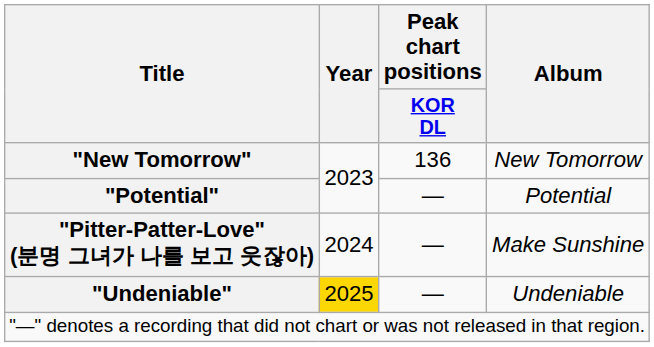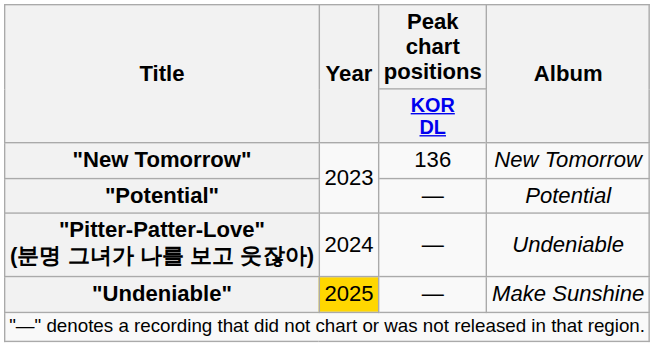 <table class="wikitable plainrowheaders" style="text-align:center">
 <tr>
 <th scope="col" rowspan="2">Title</th>
 <th scope="col" rowspan="2">Year</th>
 <th scope="col">Peak chart positions</th>
 <th scope="col" rowspan="2">Album</th>
 </tr>
 <tr>
 <th scope="col" style="font-size:90%; width:3em"><a href='#'>KOR<br>DL</a><br></th>
 </tr>
 <tr>
 <th scope="row">"New Tomorrow"</th>
 <td rowspan="2">2023</td>
 <td>136</td>
 <td><em>New Tomorrow</em></td>
 </tr>
 <tr>
 <th scope="row">"Potential"</th>
 <td>—</td>
 <td><em>Potential</em></td>
 </tr>
 <tr>
 <th scope="row">"Pitter-Patter-Love"<br>(분명 그녀가 나를 보고 웃잖아)</th>
 <td>2024</td>
 <td>—</td>
-<td><em>Make Sunshine</em></td>
+<td><em>Undeniable</em></td>
 </tr>
 <tr>
 <th scope="row">"Undeniable"</th>
 <td style="background: gold;">2025</td>
 <td>—</td>
-<td><em>Undeniable</em></td>
+<td><em>Make Sunshine</em></td>
 </tr>
 <tr>
 <td colspan="5" style="font-size:85%">"—" denotes a recording that did not chart or was not released in that region.</td>
 </tr>
 </table>
